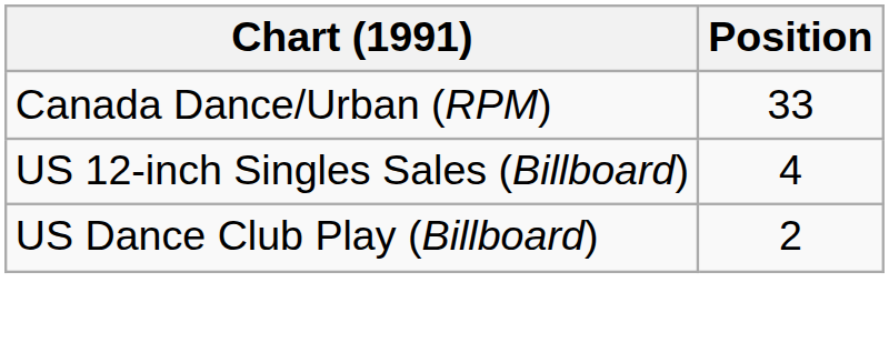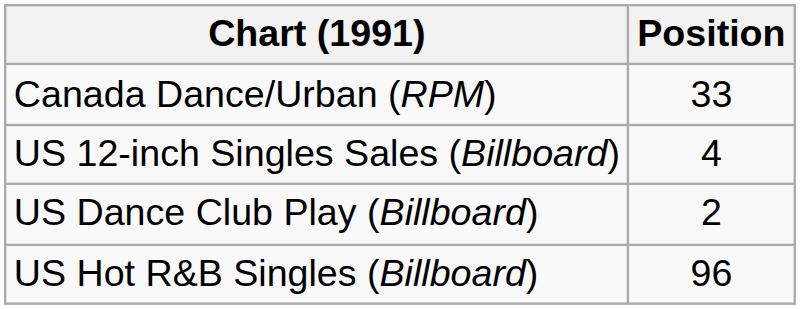 <table class="wikitable sortable">
 <tr>
 <th>Chart (1991)</th>
 <th>Position</th>
 </tr>
 <tr>
 <td>Canada Dance/Urban (<em>RPM</em>)</td>
 <td align="center">33</td>
 </tr>
 <tr>
 <td>US 12-inch Singles Sales (<em>Billboard</em>)</td>
 <td align="center">4</td>
 </tr>
 <tr>
 <td>US Dance Club Play (<em>Billboard</em>)</td>
 <td align="center">2</td>
 </tr>
+<tr>
+<td>US Hot R&B Singles (<em>Billboard</em>)</td>
+<td align="center">96</td>
+</tr>
 </table>
